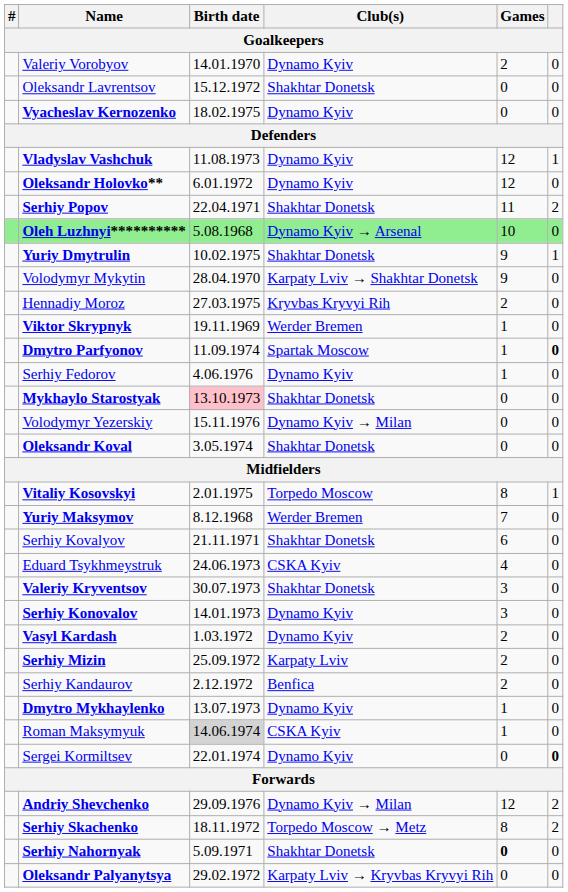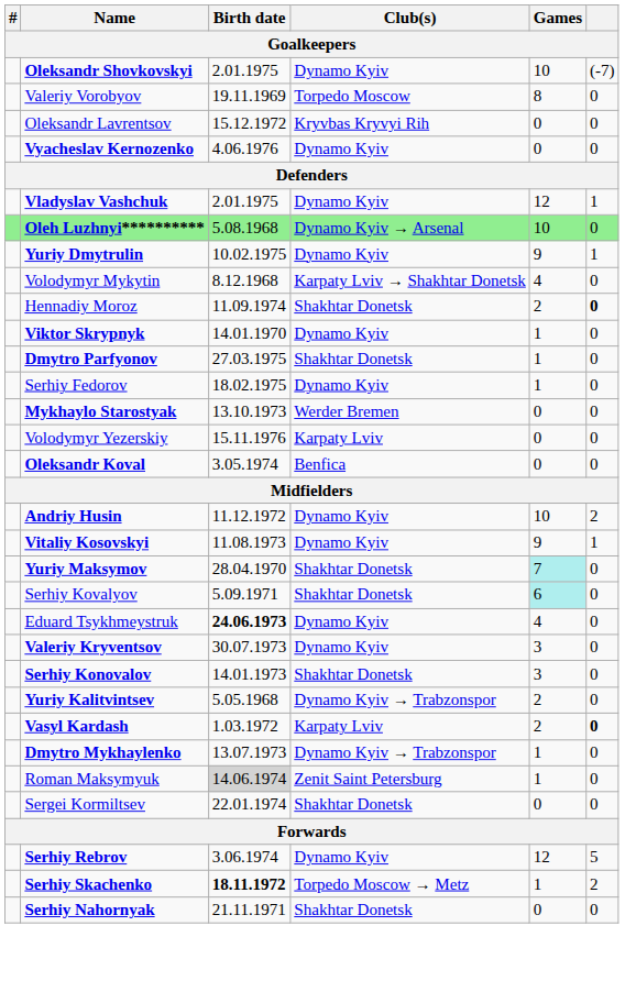 <table class="wikitable">
 <tr>
 <th>#</th>
 <th>Name</th>
 <th>Birth date</th>
 <th>Club(s)</th>
 <th>Games</th>
 <th></th>
 </tr>
 <tr>
 <th colspan=6>Goalkeepers</th>
 </tr>
 <tr>
 <td></td>
+<td><strong><a href='#'>Oleksandr Shovkovskyi</a></strong></td>
+<td>2.01.1975</td>
+<td><a href='#'>Dynamo Kyiv</a></td>
+<td>10</td>
+<td>(-7)</td>
+</tr>
+<tr>
+<td></td>
 <td><a href='#'>Valeriy Vorobyov</a></td>
-<td>14.01.1970</td>
-<td><a href='#'>Dynamo Kyiv</a></td>
-<td>2</td>
+<td>19.11.1969</td>
+<td> <a href='#'>Torpedo Moscow</a></td>
+<td>8</td>
 <td>0</td>
 </tr>
 <tr>
 <td></td>
 <td><a href='#'>Oleksandr Lavrentsov</a></td>
 <td>15.12.1972</td>
-<td><a href='#'>Shakhtar Donetsk</a></td>
+<td><a href='#'>Kryvbas Kryvyi Rih</a></td>
 <td>0</td>
 <td>0</td>
 </tr>
 <tr>
 <td></td>
 <td><strong><a href='#'>Vyacheslav Kernozenko</a></strong></td>
-<td>18.02.1975</td>
+<td>4.06.1976</td>
 <td><a href='#'>Dynamo Kyiv</a></td>
 <td>0</td>
 <td>0</td>
 </tr>
 <tr>
 <th colspan=6>Defenders</th>
 </tr>
 <tr>
 <td></td>
 <td><strong><a href='#'>Vladyslav Vashchuk</a></strong></td>
-<td>11.08.1973</td>
+<td>2.01.1975</td>
 <td><a href='#'>Dynamo Kyiv</a></td>
 <td>12</td>
 <td>1</td>
-</tr>
-<tr>
-<td></td>
-<td><strong><a href='#'>Oleksandr Holovko</a>**</strong></td>
-<td>6.01.1972</td>
-<td><a href='#'>Dynamo Kyiv</a></td>
-<td>12</td>
-<td>0</td>
-</tr>
-<tr>
-<td></td>
-<td><strong><a href='#'>Serhiy Popov</a></strong></td>
-<td>22.04.1971</td>
-<td><a href='#'>Shakhtar Donetsk</a></td>
-<td>11</td>
-<td>2</td>
 </tr>
 <tr bgcolor=lightgreen>
 <td></td>
 <td><strong><a href='#'>Oleh Luzhnyi</a>**********</strong></td>
 <td>5.08.1968</td>
 <td><a href='#'>Dynamo Kyiv</a> →  <a href='#'>Arsenal</a></td>
 <td>10</td>
 <td>0</td>
 </tr>
 <tr>
 <td></td>
 <td><strong><a href='#'>Yuriy Dmytrulin</a></strong></td>
 <td>10.02.1975</td>
-<td><a href='#'>Shakhtar Donetsk</a></td>
+<td><a href='#'>Dynamo Kyiv</a></td>
 <td>9</td>
 <td>1</td>
 </tr>
 <tr>
 <td></td>
 <td><a href='#'>Volodymyr Mykytin</a></td>
-<td>28.04.1970</td>
+<td>8.12.1968</td>
 <td><a href='#'>Karpaty Lviv</a> → <a href='#'>Shakhtar Donetsk</a></td>
-<td>9</td>
+<td>4</td>
 <td>0</td>
 </tr>
 <tr>
 <td></td>
 <td><a href='#'>Hennadiy Moroz</a></td>
-<td>27.03.1975</td>
-<td><a href='#'>Kryvbas Kryvyi Rih</a></td>
+<td>11.09.1974</td>
+<td><a href='#'>Shakhtar Donetsk</a></td>
 <td>2</td>
-<td>0</td>
+<td><strong>0</strong></td>
 </tr>
 <tr>
 <td></td>
 <td><strong><a href='#'>Viktor Skrypnyk</a></strong></td>
-<td>19.11.1969</td>
-<td> <a href='#'>Werder Bremen</a></td>
+<td>14.01.1970</td>
+<td><a href='#'>Dynamo Kyiv</a></td>
 <td>1</td>
 <td>0</td>
 </tr>
 <tr>
 <td></td>
 <td><strong><a href='#'>Dmytro Parfyonov</a></strong></td>
-<td>11.09.1974</td>
-<td> <a href='#'>Spartak Moscow</a></td>
+<td>27.03.1975</td>
+<td><a href='#'>Shakhtar Donetsk</a></td>
 <td>1</td>
-<td><strong>0</strong></td>
+<td>0</td>
 </tr>
 <tr>
 <td></td>
 <td><a href='#'>Serhiy Fedorov</a></td>
-<td>4.06.1976</td>
+<td>18.02.1975</td>
 <td><a href='#'>Dynamo Kyiv</a></td>
 <td>1</td>
 <td>0</td>
 </tr>
 <tr>
 <td></td>
 <td><strong><a href='#'>Mykhaylo Starostyak</a></strong></td>
-<td style="background: pink;">13.10.1973</td>
-<td><a href='#'>Shakhtar Donetsk</a></td>
+<td>13.10.1973</td>
+<td> <a href='#'>Werder Bremen</a></td>
 <td>0</td>
 <td>0</td>
 </tr>
 <tr>
 <td></td>
 <td><a href='#'>Volodymyr Yezerskiy</a></td>
 <td>15.11.1976</td>
-<td><a href='#'>Dynamo Kyiv</a> →  <a href='#'>Milan</a></td>
+<td><a href='#'>Karpaty Lviv</a></td>
 <td>0</td>
 <td>0</td>
 </tr>
 <tr>
 <td></td>
 <td><strong><a href='#'>Oleksandr Koval</a></strong></td>
 <td>3.05.1974</td>
-<td><a href='#'>Shakhtar Donetsk</a></td>
+<td> <a href='#'>Benfica</a></td>
 <td>0</td>
 <td>0</td>
 </tr>
 <tr>
 <th colspan=6>Midfielders</th>
 </tr>
 <tr>
 <td></td>
+<td><strong><a href='#'>Andriy Husin</a></strong></td>
+<td>11.12.1972</td>
+<td><a href='#'>Dynamo Kyiv</a></td>
+<td>10</td>
+<td>2</td>
+</tr>
+<tr>
+<td></td>
 <td><strong><a href='#'>Vitaliy Kosovskyi</a></strong></td>
-<td>2.01.1975</td>
-<td> <a href='#'>Torpedo Moscow</a></td>
-<td>8</td>
+<td>11.08.1973</td>
+<td><a href='#'>Dynamo Kyiv</a></td>
+<td>9</td>
 <td>1</td>
 </tr>
 <tr>
 <td></td>
 <td><strong><a href='#'>Yuriy Maksymov</a></strong></td>
-<td>8.12.1968</td>
-<td> <a href='#'>Werder Bremen</a></td>
-<td>7</td>
+<td>28.04.1970</td>
+<td><a href='#'>Shakhtar Donetsk</a></td>
+<td style="background: paleturquoise;">7</td>
 <td>0</td>
 </tr>
 <tr>
 <td></td>
 <td><a href='#'>Serhiy Kovalyov</a></td>
-<td>21.11.1971</td>
+<td>5.09.1971</td>
 <td><a href='#'>Shakhtar Donetsk</a></td>
-<td>6</td>
+<td style="background: paleturquoise;">6</td>
 <td>0</td>
 </tr>
 <tr>
 <td></td>
 <td><a href='#'>Eduard Tsykhmeystruk</a></td>
-<td>24.06.1973</td>
-<td><a href='#'>CSKA Kyiv</a></td>
+<td><strong>24.06.1973</strong></td>
+<td><a href='#'>Dynamo Kyiv</a></td>
 <td>4</td>
 <td>0</td>
 </tr>
 <tr>
 <td></td>
 <td><strong><a href='#'>Valeriy Kryventsov</a></strong></td>
 <td>30.07.1973</td>
-<td><a href='#'>Shakhtar Donetsk</a></td>
+<td><a href='#'>Dynamo Kyiv</a></td>
 <td>3</td>
 <td>0</td>
 </tr>
 <tr>
 <td></td>
 <td><strong><a href='#'>Serhiy Konovalov</a></strong></td>
 <td>14.01.1973</td>
-<td><a href='#'>Dynamo Kyiv</a></td>
+<td><a href='#'>Shakhtar Donetsk</a></td>
 <td>3</td>
+<td>0</td>
+</tr>
+<tr>
+<td></td>
+<td><strong><a href='#'>Yuriy Kalitvintsev</a></strong></td>
+<td>5.05.1968</td>
+<td><a href='#'>Dynamo Kyiv</a> →  <a href='#'>Trabzonspor</a></td>
+<td>2</td>
 <td>0</td>
 </tr>
 <tr>
 <td></td>
 <td><strong><a href='#'>Vasyl Kardash</a></strong></td>
 <td>1.03.1972</td>
-<td><a href='#'>Dynamo Kyiv</a></td>
-<td>2</td>
-<td>0</td>
-</tr>
-<tr>
-<td></td>
-<td><strong><a href='#'>Serhiy Mizin</a></strong></td>
-<td>25.09.1972</td>
 <td><a href='#'>Karpaty Lviv</a></td>
 <td>2</td>
-<td>0</td>
-</tr>
-<tr>
-<td></td>
-<td><a href='#'>Serhiy Kandaurov</a></td>
-<td>2.12.1972</td>
-<td> <a href='#'>Benfica</a></td>
-<td>2</td>
-<td>0</td>
+<td><strong>0</strong></td>
 </tr>
 <tr>
 <td></td>
 <td><strong><a href='#'>Dmytro Mykhaylenko</a></strong></td>
 <td>13.07.1973</td>
-<td><a href='#'>Dynamo Kyiv</a></td>
+<td><a href='#'>Dynamo Kyiv</a> →  <a href='#'>Trabzonspor</a></td>
 <td>1</td>
 <td>0</td>
 </tr>
 <tr>
 <td></td>
 <td><a href='#'>Roman Maksymyuk</a></td>
 <td style="background: lightgrey;">14.06.1974</td>
-<td><a href='#'>CSKA Kyiv</a></td>
+<td> <a href='#'>Zenit Saint Petersburg</a></td>
 <td>1</td>
 <td>0</td>
 </tr>
 <tr>
 <td></td>
 <td><a href='#'>Sergei Kormiltsev</a></td>
 <td>22.01.1974</td>
-<td><a href='#'>Dynamo Kyiv</a></td>
+<td><a href='#'>Shakhtar Donetsk</a></td>
 <td>0</td>
-<td><strong>0</strong></td>
+<td>0</td>
 </tr>
 <tr>
 <th colspan=6>Forwards</th>
 </tr>
 <tr>
 <td></td>
-<td><strong><a href='#'>Andriy Shevchenko</a></strong></td>
-<td>29.09.1976</td>
-<td><a href='#'>Dynamo Kyiv</a> →  <a href='#'>Milan</a></td>
+<td><strong><a href='#'>Serhiy Rebrov</a></strong></td>
+<td>3.06.1974</td>
+<td><a href='#'>Dynamo Kyiv</a></td>
 <td>12</td>
-<td>2</td>
+<td>5</td>
 </tr>
 <tr>
 <td></td>
 <td><strong><a href='#'>Serhiy Skachenko</a></strong></td>
-<td>18.11.1972</td>
+<td><strong>18.11.1972</strong></td>
 <td> <a href='#'>Torpedo Moscow</a> →  <a href='#'>Metz</a></td>
-<td>8</td>
+<td>1</td>
 <td>2</td>
 </tr>
 <tr>
 <td></td>
 <td><strong><a href='#'>Serhiy Nahornyak</a></strong></td>
-<td>5.09.1971</td>
+<td>21.11.1971</td>
 <td><a href='#'>Shakhtar Donetsk</a></td>
-<td><strong>0</strong></td>
-<td>0</td>
-</tr>
-<tr>
-<td></td>
-<td><strong><a href='#'>Oleksandr Palyanytsya</a></strong></td>
-<td>29.02.1972</td>
-<td><a href='#'>Karpaty Lviv</a> → <a href='#'>Kryvbas Kryvyi Rih</a></td>
 <td>0</td>
 <td>0</td>
 </tr>
 </table>
